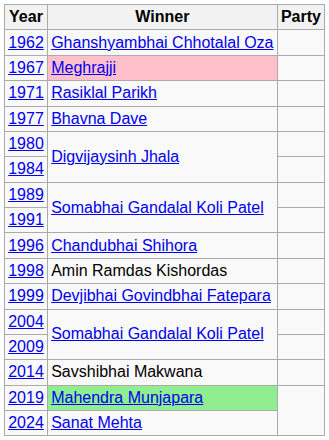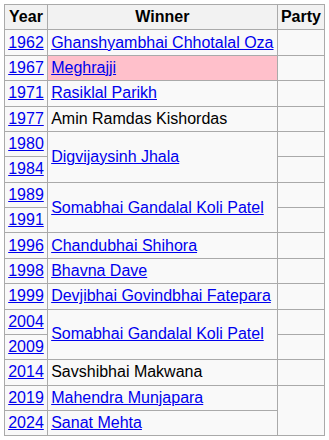 <table class="wikitable sortable">
 <tr>
 <th>Year</th>
 <th>Winner</th>
 <th colspan=2>Party</th>
 </tr>
 <tr>
 <td><a href='#'>1962</a></td>
 <td><a href='#'>Ghanshyambhai Chhotalal Oza</a></td>
 <td></td>
 </tr>
 <tr>
 <td><a href='#'>1967</a></td>
 <td style="background: pink;"><a href='#'>Meghrajji</a></td>
 <td></td>
 </tr>
 <tr>
 <td><a href='#'>1971</a></td>
 <td><a href='#'>Rasiklal Parikh</a></td>
 <td></td>
 </tr>
 <tr>
 <td><a href='#'>1977</a></td>
-<td><a href='#'>Bhavna Dave</a></td>
+<td>Amin Ramdas Kishordas</td>
 <td></td>
 </tr>
 <tr>
 <td><a href='#'>1980</a></td>
 <td rowspan="2"><a href='#'>Digvijaysinh Jhala</a></td>
 <td></td>
 </tr>
 <tr>
 <td><a href='#'>1984</a></td>
 <td></td>
 </tr>
 <tr>
 <td><a href='#'>1989</a></td>
 <td rowspan="2"><a href='#'>Somabhai Gandalal Koli Patel</a></td>
 <td></td>
 </tr>
 <tr>
 <td><a href='#'>1991</a></td>
 </tr>
 <tr>
 <td><a href='#'>1996</a></td>
 <td><a href='#'>Chandubhai Shihora</a></td>
 <td></td>
 </tr>
 <tr>
 <td><a href='#'>1998</a></td>
-<td>Amin Ramdas Kishordas</td>
+<td><a href='#'>Bhavna Dave</a></td>
 <td></td>
 </tr>
 <tr>
 <td><a href='#'>1999</a></td>
 <td><a href='#'>Devjibhai Govindbhai Fatepara</a></td>
 <td></td>
 </tr>
 <tr>
 <td><a href='#'>2004</a></td>
 <td rowspan="2"><a href='#'>Somabhai Gandalal Koli Patel</a></td>
 <td></td>
 </tr>
 <tr>
 <td><a href='#'>2009</a></td>
 <td></td>
 </tr>
 <tr>
 <td><a href='#'>2014</a></td>
 <td>Savshibhai Makwana</td>
 <td></td>
 </tr>
 <tr>
 <td><a href='#'>2019</a></td>
-<td style="background: lightgreen;"><a href='#'>Mahendra Munjapara</a></td>
+<td><a href='#'>Mahendra Munjapara</a></td>
 </tr>
 <tr>
 <td><a href='#'>2024</a></td>
 <td><a href='#'>Sanat Mehta</a></td>
 </tr>
 </table>
